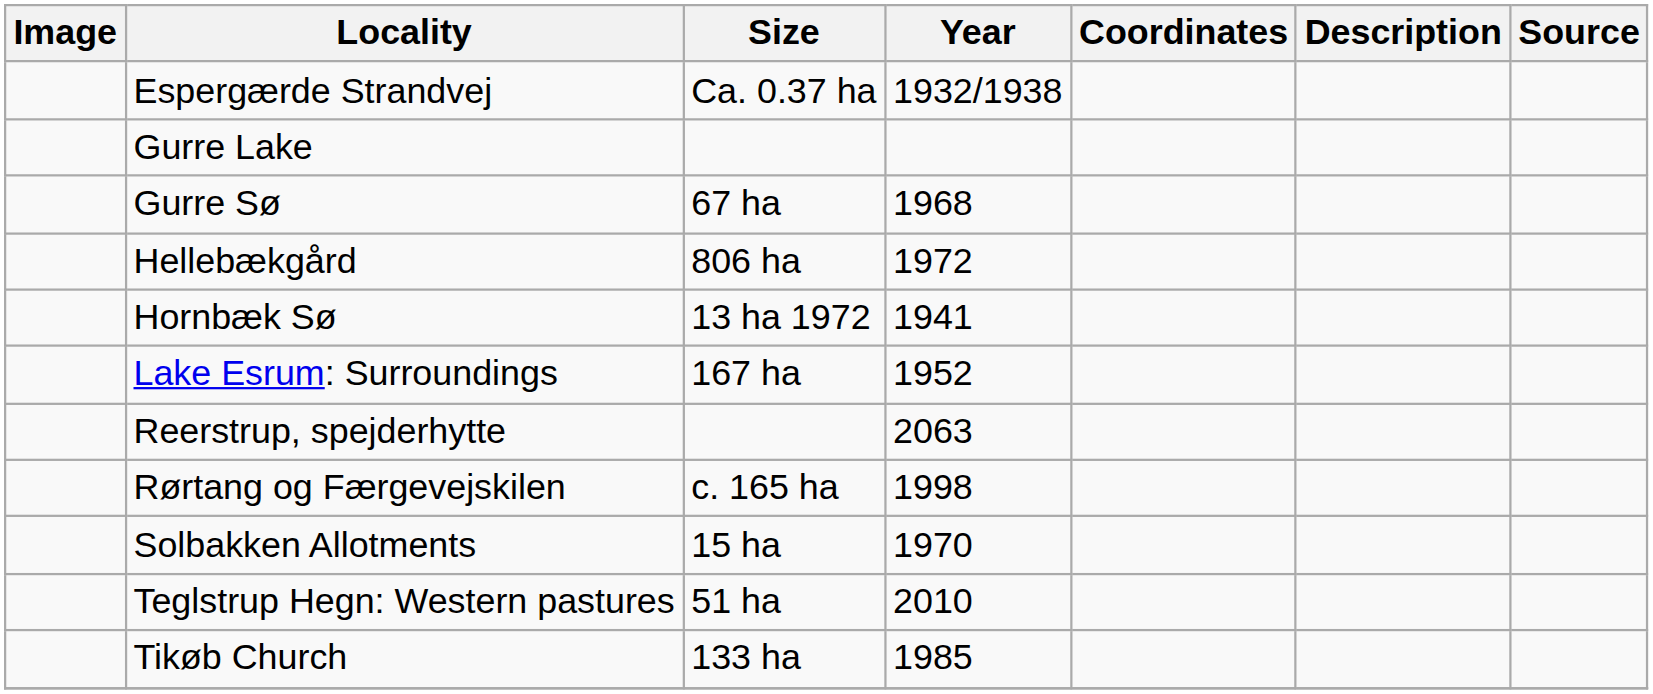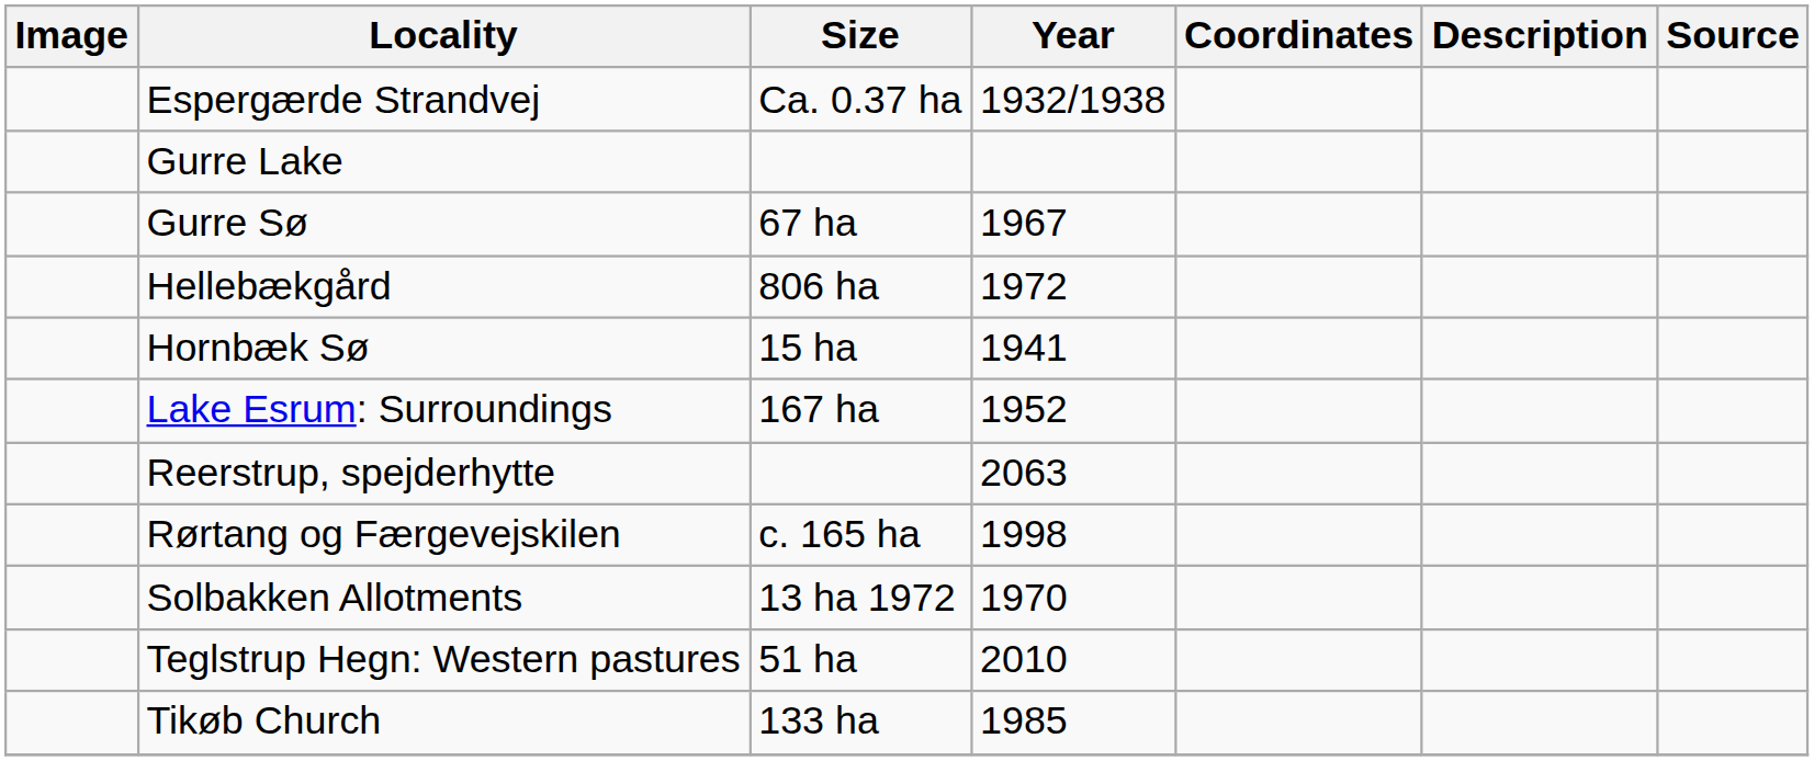 <table class="wikitable sortable">
 <tr>
 <th>Image</th>
 <th>Locality</th>
 <th>Size</th>
 <th>Year</th>
 <th>Coordinates</th>
 <th>Description</th>
 <th>Source</th>
 </tr>
 <tr>
 <td></td>
 <td>Espergærde Strandvej</td>
 <td>Ca. 0.37 ha</td>
 <td>1932/1938</td>
 <td></td>
 <td></td>
 <td></td>
 </tr>
 <tr>
 <td></td>
 <td>Gurre Lake</td>
 <td></td>
 <td></td>
 <td></td>
 <td></td>
 <td></td>
 </tr>
 <tr>
 <td></td>
 <td>Gurre Sø</td>
 <td>67 ha</td>
-<td>1968</td>
+<td>1967</td>
 <td></td>
 <td></td>
 <td></td>
 </tr>
 <tr>
 <td></td>
 <td>Hellebækgård</td>
 <td>806 ha</td>
 <td>1972</td>
 <td></td>
 <td></td>
 <td></td>
 </tr>
 <tr>
 <td></td>
 <td>Hornbæk Sø</td>
-<td>13 ha 1972</td>
+<td>15 ha</td>
 <td>1941</td>
 <td></td>
 <td></td>
 <td></td>
 </tr>
 <tr>
 <td></td>
 <td><a href='#'>Lake Esrum</a>: Surroundings</td>
 <td>167 ha</td>
 <td>1952</td>
 <td></td>
 <td></td>
 <td></td>
 </tr>
 <tr>
 <td></td>
 <td>Reerstrup, spejderhytte</td>
 <td></td>
 <td>2063</td>
 <td></td>
 <td></td>
 <td></td>
 </tr>
 <tr>
 <td></td>
 <td>Rørtang og Færgevejskilen</td>
 <td>c. 165 ha</td>
 <td>1998</td>
 <td></td>
 <td></td>
 <td></td>
 </tr>
 <tr>
 <td></td>
 <td>Solbakken Allotments</td>
-<td>15 ha</td>
+<td>13 ha 1972</td>
 <td>1970</td>
 <td></td>
 <td></td>
 <td></td>
 </tr>
 <tr>
 <td></td>
 <td>Teglstrup Hegn: Western pastures</td>
 <td>51 ha</td>
 <td>2010</td>
 <td></td>
 <td></td>
 <td></td>
 </tr>
 <tr>
 <td></td>
 <td>Tikøb Church</td>
 <td>133 ha</td>
 <td>1985</td>
 <td></td>
 <td></td>
 <td></td>
 </tr>
 <tr>
 </tr>
 </table>
